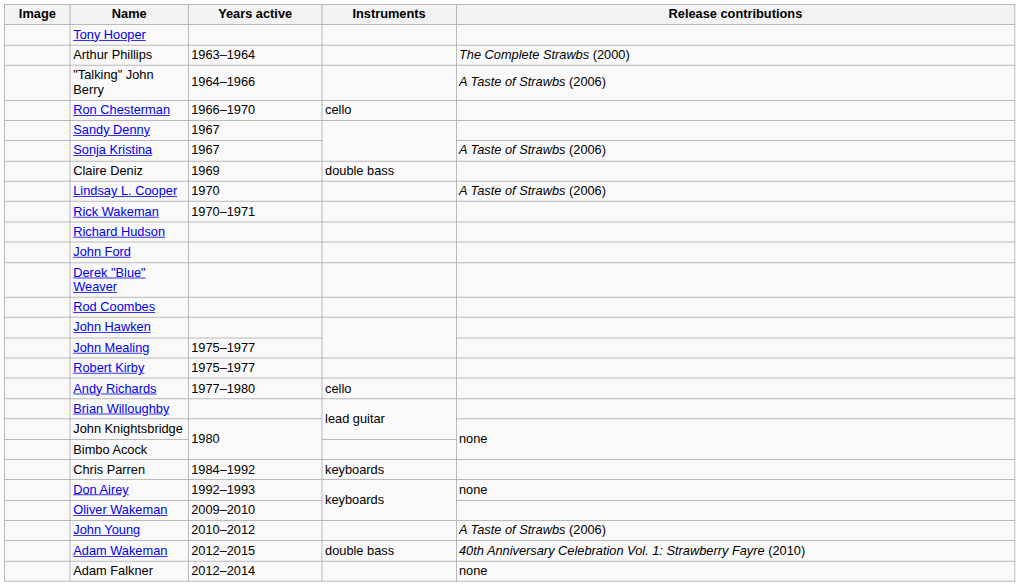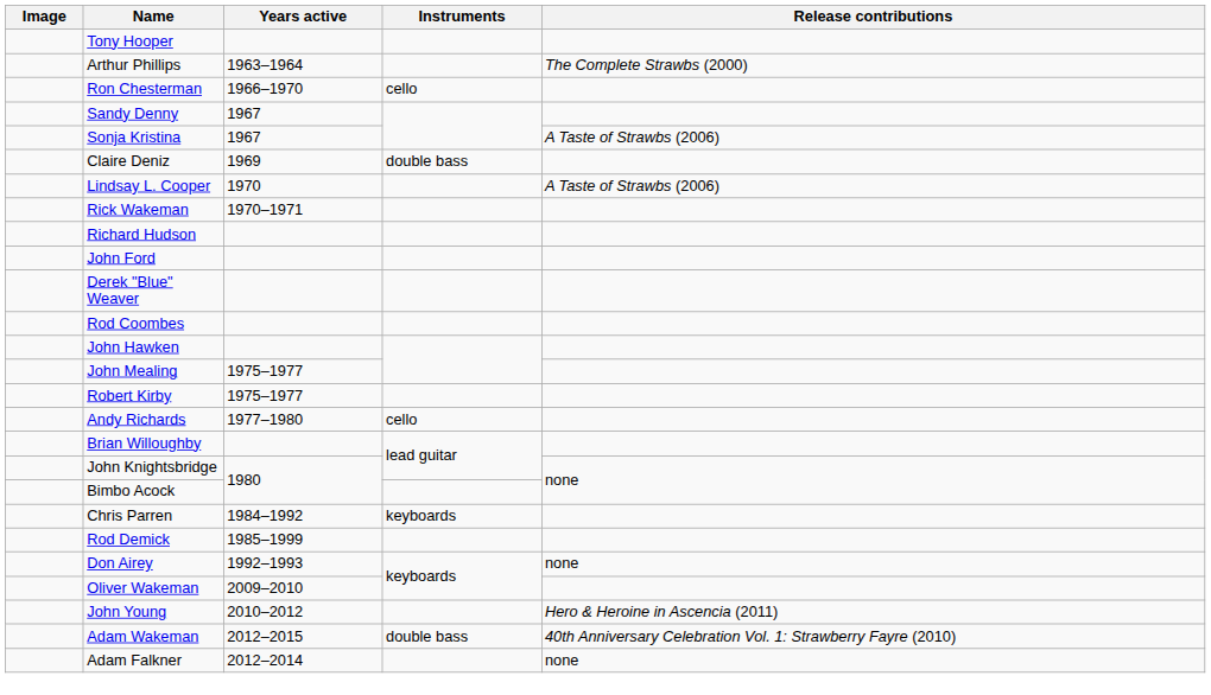 <table class="wikitable" border="1" width=100%>
 <tr>
 <th width="75">Image</th>
 <th width="140">Name</th>
 <th width="160">Years active</th>
 <th width="160">Instruments</th>
 <th>Release contributions</th>
 </tr>
 <tr>
 <td></td>
 <td><a href='#'>Tony Hooper</a></td>
 <td></td>
 <td></td>
 <td></td>
 </tr>
 <tr>
 <td></td>
 <td>Arthur Phillips</td>
 <td>1963–1964</td>
 <td></td>
 <td><em>The Complete Strawbs</em> (2000)</td>
-</tr>
-<tr>
-<td></td>
-<td>"Talking" John Berry</td>
-<td>1964–1966 </td>
-<td></td>
-<td><em>A Taste of Strawbs</em> (2006) </td>
 </tr>
 <tr>
 <td></td>
 <td><a href='#'>Ron Chesterman</a></td>
 <td>1966–1970 </td>
 <td>cello</td>
 <td></td>
 </tr>
 <tr>
 <td></td>
 <td><a href='#'>Sandy Denny</a></td>
 <td>1967 </td>
 <td rowspan="2"></td>
 <td></td>
 </tr>
 <tr>
 <td></td>
 <td><a href='#'>Sonja Kristina</a></td>
 <td>1967</td>
 <td><em>A Taste of Strawbs</em> (2006) </td>
 </tr>
 <tr>
 <td></td>
 <td>Claire Deniz</td>
 <td>1969</td>
 <td>double bass</td>
 <td></td>
 </tr>
 <tr>
 <td></td>
 <td><a href='#'>Lindsay L. Cooper</a></td>
 <td>1970 </td>
 <td></td>
 <td><em>A Taste of Strawbs</em> (2006) </td>
 </tr>
 <tr>
 <td></td>
 <td><a href='#'>Rick Wakeman</a></td>
 <td>1970–1971</td>
 <td></td>
 <td></td>
 </tr>
 <tr>
 <td></td>
 <td><a href='#'>Richard Hudson</a></td>
 <td></td>
 <td></td>
 <td></td>
 </tr>
 <tr>
 <td></td>
 <td><a href='#'>John Ford</a></td>
 <td></td>
 <td></td>
 <td></td>
 </tr>
 <tr>
 <td></td>
 <td><a href='#'>Derek "Blue" Weaver</a></td>
 <td></td>
 <td></td>
 <td></td>
 </tr>
 <tr>
 <td></td>
 <td><a href='#'>Rod Coombes</a></td>
 <td></td>
 <td></td>
 <td></td>
 </tr>
 <tr>
 <td></td>
 <td><a href='#'>John Hawken</a></td>
 <td></td>
 <td rowspan="2"></td>
 <td></td>
 </tr>
 <tr>
 <td></td>
 <td><a href='#'>John Mealing</a></td>
 <td>1975–1977</td>
 <td></td>
 </tr>
 <tr>
 <td></td>
 <td><a href='#'>Robert Kirby</a></td>
 <td>1975–1977 </td>
 <td></td>
 <td></td>
 </tr>
 <tr>
 <td></td>
 <td><a href='#'>Andy Richards</a></td>
 <td>1977–1980</td>
 <td>cello</td>
 <td></td>
 </tr>
 <tr>
 <td></td>
 <td><a href='#'>Brian Willoughby</a></td>
 <td></td>
 <td rowspan="2">lead guitar</td>
 <td></td>
 </tr>
 <tr>
 <td></td>
 <td>John Knightsbridge</td>
 <td rowspan="2">1980</td>
 <td rowspan="2">none</td>
 </tr>
 <tr>
 <td></td>
 <td>Bimbo Acock</td>
 <td></td>
 </tr>
 <tr>
 <td></td>
 <td>Chris Parren</td>
 <td>1984–1992</td>
 <td>keyboards</td>
 <td></td>
 </tr>
 <tr>
 <td></td>
+<td><a href='#'>Rod Demick</a></td>
+<td>1985–1999</td>
+<td></td>
+<td></td>
+</tr>
+<tr>
+<td></td>
 <td><a href='#'>Don Airey</a></td>
 <td>1992–1993 </td>
 <td rowspan="2">keyboards</td>
 <td>none</td>
 </tr>
 <tr>
 <td></td>
 <td><a href='#'>Oliver Wakeman</a></td>
 <td>2009–2010</td>
 <td></td>
 </tr>
 <tr>
 <td></td>
 <td><a href='#'>John Young</a></td>
 <td>2010–2012</td>
 <td></td>
-<td><em>A Taste of Strawbs</em> (2006) </td>
+<td><em>Hero & Heroine in Ascencia</em> (2011)</td>
 </tr>
 <tr>
 <td></td>
 <td><a href='#'>Adam Wakeman</a></td>
 <td>2012–2015</td>
 <td>double bass</td>
 <td><em>40th Anniversary Celebration Vol. 1: Strawberry Fayre</em> (2010) </td>
 </tr>
 <tr>
 <td></td>
 <td>Adam Falkner</td>
 <td>2012–2014</td>
 <td></td>
 <td>none</td>
 </tr>
 </table>
